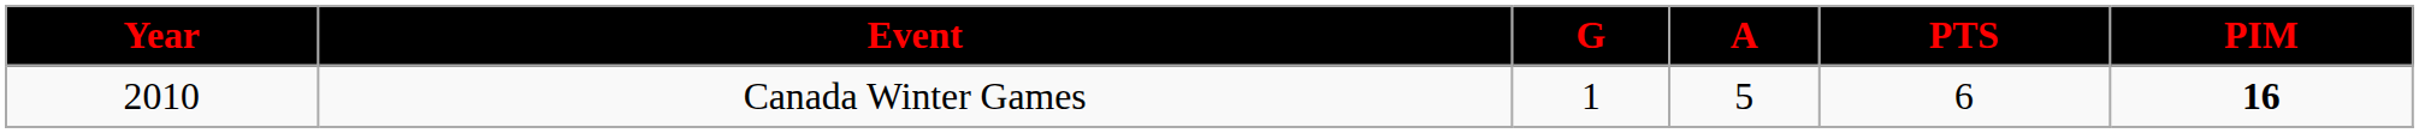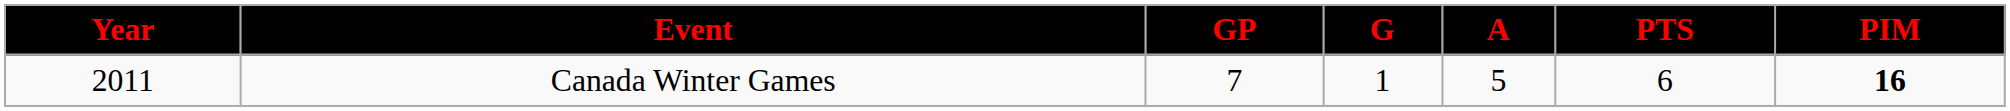 <table class="wikitable" width="80%">
 <tr align="center"  style=" background:black;color:red;">
 <td><strong>Year</strong></td>
 <td><strong>Event</strong></td>
+<td><strong>GP</strong></td>
 <td><strong>G</strong></td>
 <td><strong>A</strong></td>
 <td><strong>PTS</strong></td>
 <td><strong>PIM</strong></td>
 </tr>
 <tr align="center" bgcolor="">
-<td>2010</td>
+<td>2011</td>
 <td>Canada Winter Games</td>
+<td>7</td>
 <td>1</td>
 <td>5</td>
 <td>6</td>
 <td><strong>16</strong></td>
 </tr>
 </table>
